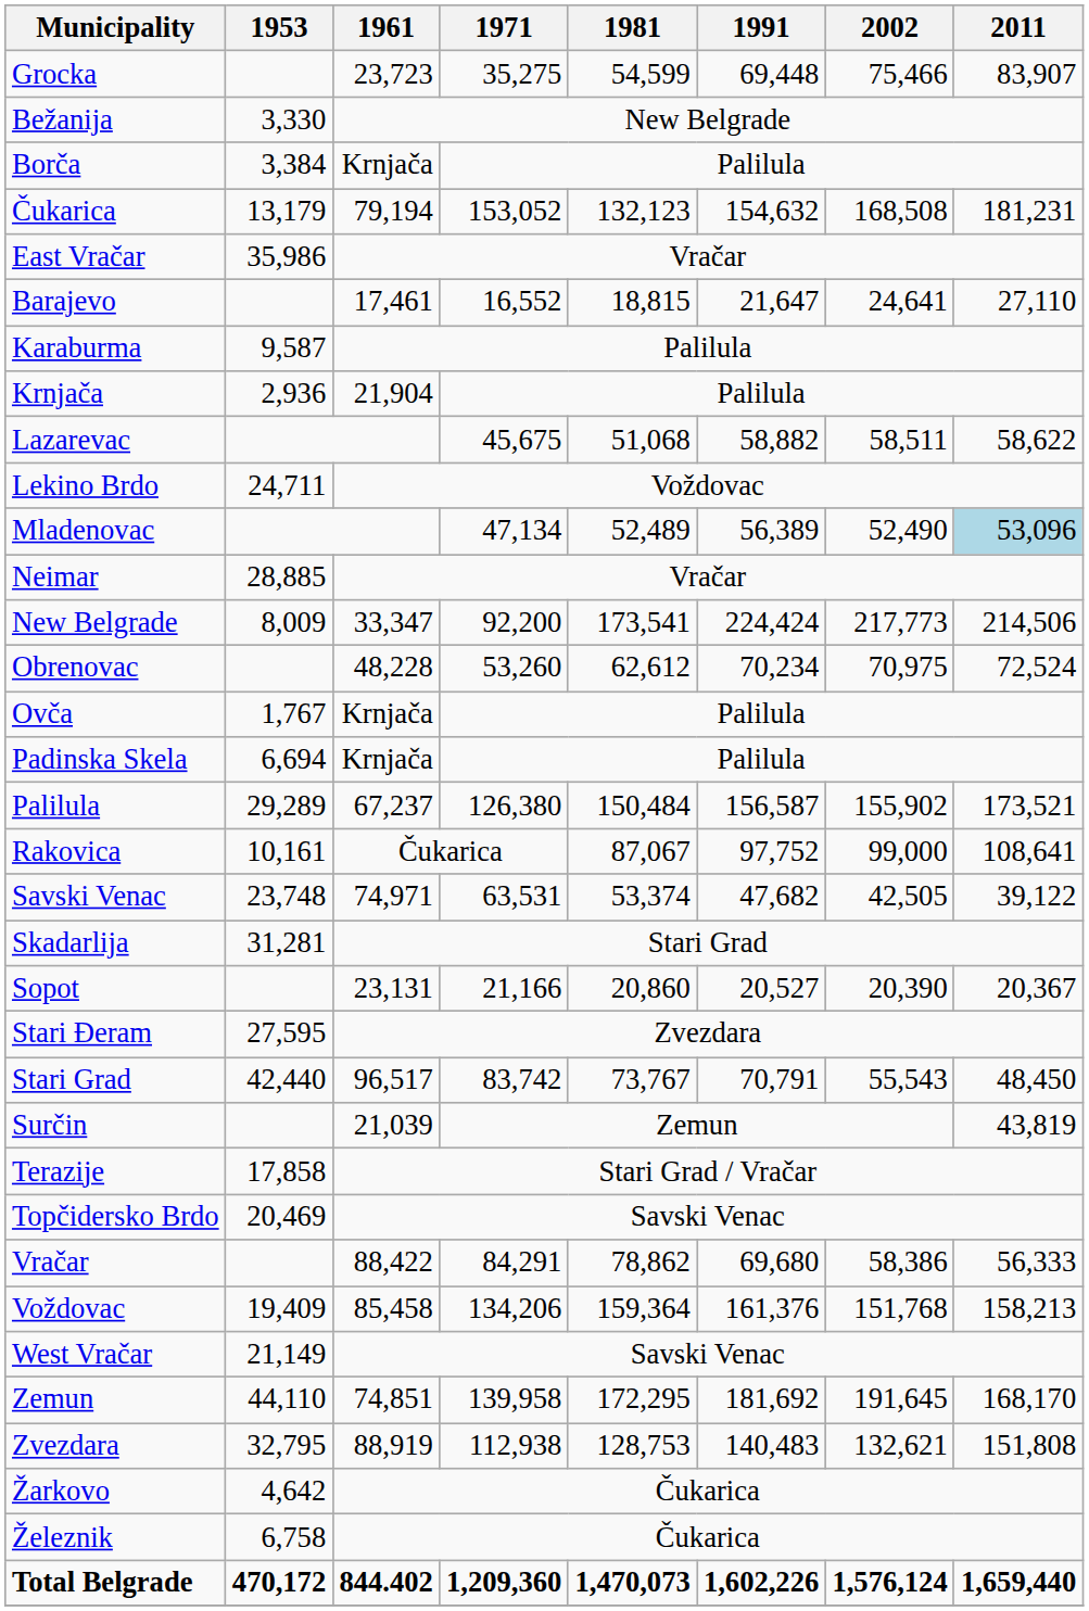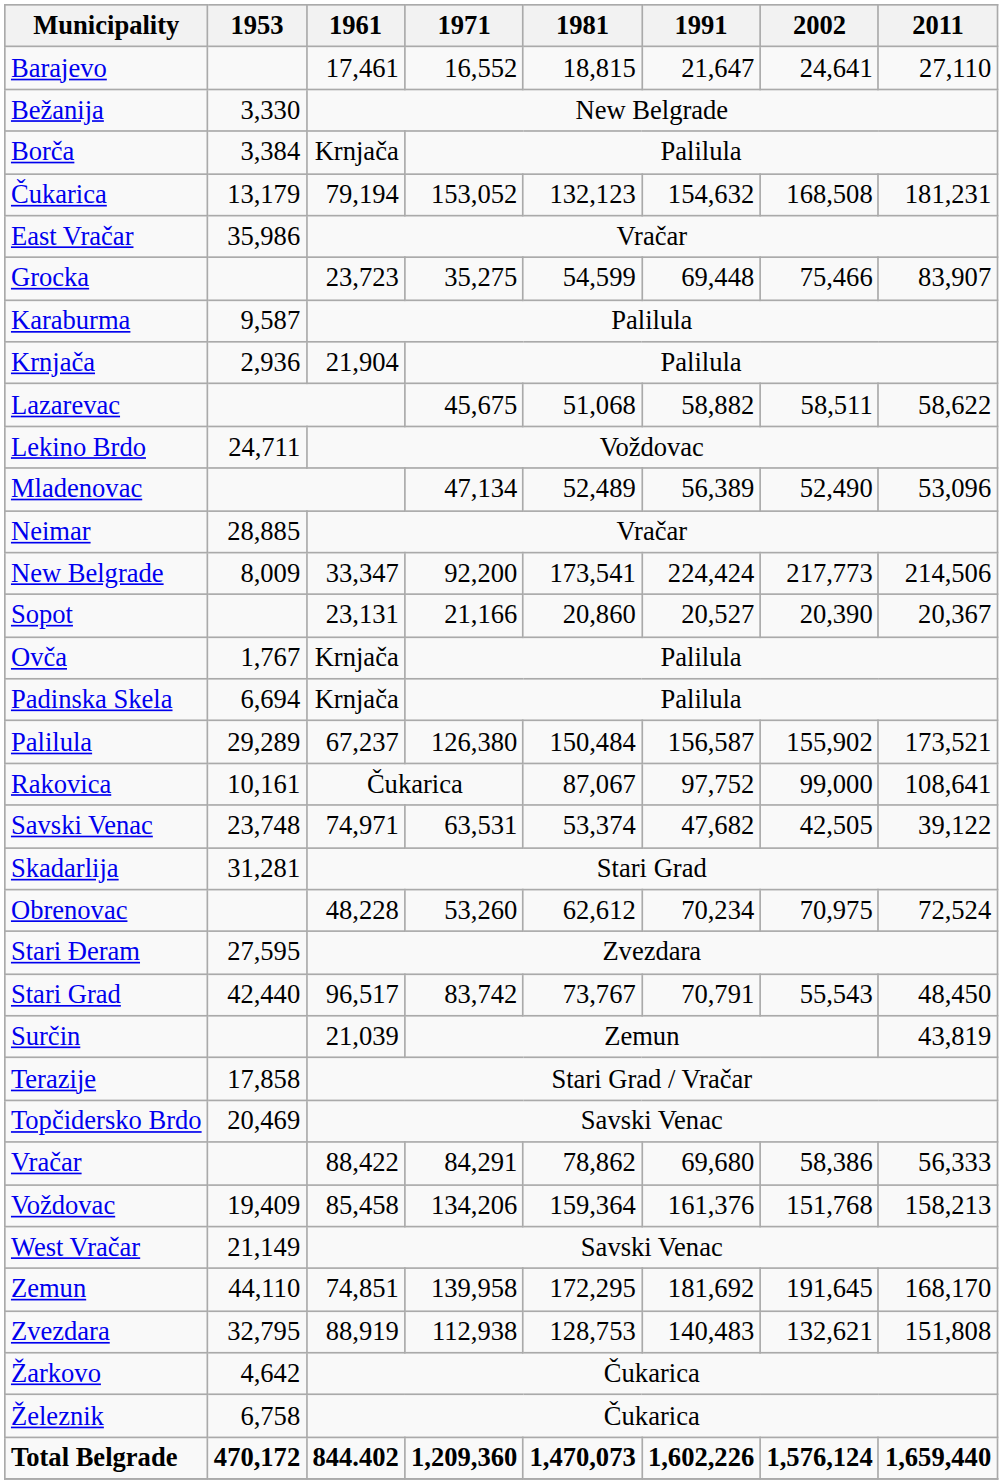 <table class="wikitable sortable">
 <tr>
 <th>Municipality</th>
 <th>1953</th>
 <th>1961</th>
 <th>1971</th>
 <th>1981</th>
 <th>1991</th>
 <th>2002</th>
 <th>2011</th>
 </tr>
 <tr>
-<td><a href='#'>Grocka</a></td>
+<td><a href='#'>Barajevo</a></td>
 <td align="right"></td>
-<td align="right">23,723</td>
-<td align="right">35,275</td>
-<td align="right">54,599</td>
-<td align="right">69,448</td>
-<td align="right">75,466</td>
-<td align="right">83,907</td>
+<td align="right">17,461</td>
+<td align="right">16,552</td>
+<td align="right">18,815</td>
+<td align="right">21,647</td>
+<td align="right">24,641</td>
+<td align="right">27,110</td>
 </tr>
 <tr>
 <td><a href='#'>Bežanija</a></td>
 <td align="right">3,330</td>
 <td colspan=6 style="text-align:center;">New Belgrade</td>
 </tr>
 <tr>
 <td><a href='#'>Borča</a></td>
 <td align="right">3,384</td>
 <td align="right">Krnjača</td>
 <td colspan=5 style="text-align:center;">Palilula</td>
 </tr>
 <tr>
 <td><a href='#'>Čukarica</a></td>
 <td align="right">13,179</td>
 <td align="right">79,194</td>
 <td align="right">153,052</td>
 <td align="right">132,123</td>
 <td align="right">154,632</td>
 <td align="right">168,508</td>
 <td align="right">181,231</td>
 </tr>
 <tr>
 <td><a href='#'>East Vračar</a></td>
 <td align="right">35,986</td>
 <td colspan=6 style="text-align:center;">Vračar</td>
 </tr>
 <tr>
-<td><a href='#'>Barajevo</a></td>
+<td><a href='#'>Grocka</a></td>
 <td align="right"></td>
-<td align="right">17,461</td>
-<td align="right">16,552</td>
-<td align="right">18,815</td>
-<td align="right">21,647</td>
-<td align="right">24,641</td>
-<td align="right">27,110</td>
+<td align="right">23,723</td>
+<td align="right">35,275</td>
+<td align="right">54,599</td>
+<td align="right">69,448</td>
+<td align="right">75,466</td>
+<td align="right">83,907</td>
 </tr>
 <tr>
 <td><a href='#'>Karaburma</a></td>
 <td align="right">9,587</td>
 <td colspan=6 style="text-align:center;">Palilula</td>
 </tr>
 <tr>
 <td><a href='#'>Krnjača</a></td>
 <td align="right">2,936</td>
 <td align="right">21,904</td>
 <td colspan=5 style="text-align:center;">Palilula</td>
 </tr>
 <tr>
 <td><a href='#'>Lazarevac</a></td>
 <td colspan=2></td>
 <td align="right">45,675</td>
 <td align="right">51,068</td>
 <td align="right">58,882</td>
 <td align="right">58,511</td>
 <td align="right">58,622</td>
 </tr>
 <tr>
 <td><a href='#'>Lekino Brdo</a></td>
 <td align="right">24,711</td>
 <td colspan=6 style="text-align:center;">Voždovac</td>
 </tr>
 <tr>
 <td><a href='#'>Mladenovac</a></td>
 <td colspan=2></td>
 <td align="right">47,134</td>
 <td align="right">52,489</td>
 <td align="right">56,389</td>
 <td align="right">52,490</td>
-<td align="right" style="background: lightblue;">53,096</td>
+<td align="right">53,096</td>
 </tr>
 <tr>
 <td><a href='#'>Neimar</a></td>
 <td align="right">28,885</td>
 <td colspan=6 style="text-align:center;">Vračar</td>
 </tr>
 <tr>
 <td><a href='#'>New Belgrade</a></td>
 <td align="right">8,009</td>
 <td align="right">33,347</td>
 <td align="right">92,200</td>
 <td align="right">173,541</td>
 <td align="right">224,424</td>
 <td align="right">217,773</td>
 <td align="right">214,506</td>
 </tr>
 <tr>
-<td><a href='#'>Obrenovac</a></td>
+<td><a href='#'>Sopot</a></td>
 <td align="right"></td>
-<td align="right">48,228</td>
-<td align="right">53,260</td>
-<td align="right">62,612</td>
-<td align="right">70,234</td>
-<td align="right">70,975</td>
-<td align="right">72,524</td>
+<td align="right">23,131</td>
+<td align="right">21,166</td>
+<td align="right">20,860</td>
+<td align="right">20,527</td>
+<td align="right">20,390</td>
+<td align="right">20,367</td>
 </tr>
 <tr>
 <td><a href='#'>Ovča</a></td>
 <td align="right">1,767</td>
 <td align="right">Krnjača</td>
 <td colspan=5 style="text-align:center;">Palilula</td>
 </tr>
 <tr>
 <td><a href='#'>Padinska Skela</a></td>
 <td align="right">6,694</td>
 <td align="right">Krnjača</td>
 <td colspan=5 style="text-align:center;">Palilula</td>
 </tr>
 <tr>
 <td><a href='#'>Palilula</a></td>
 <td align="right">29,289</td>
 <td align="right">67,237</td>
 <td align="right">126,380</td>
 <td align="right">150,484</td>
 <td align="right">156,587</td>
 <td align="right">155,902</td>
 <td align="right">173,521</td>
 </tr>
 <tr>
 <td><a href='#'>Rakovica</a></td>
 <td align="right">10,161</td>
 <td colspan=2 style="text-align:center;">Čukarica</td>
 <td align="right">87,067</td>
 <td align="right">97,752</td>
 <td align="right">99,000</td>
 <td align="right">108,641</td>
 </tr>
 <tr>
 <td><a href='#'>Savski Venac</a></td>
 <td align="right">23,748</td>
 <td align="right">74,971</td>
 <td align="right">63,531</td>
 <td align="right">53,374</td>
 <td align="right">47,682</td>
 <td align="right">42,505</td>
 <td align="right">39,122</td>
 </tr>
 <tr>
 <td><a href='#'>Skadarlija</a></td>
 <td align="right">31,281</td>
 <td colspan=6 style="text-align:center;">Stari Grad</td>
 </tr>
 <tr>
-<td><a href='#'>Sopot</a></td>
+<td><a href='#'>Obrenovac</a></td>
 <td align="right"></td>
-<td align="right">23,131</td>
-<td align="right">21,166</td>
-<td align="right">20,860</td>
-<td align="right">20,527</td>
-<td align="right">20,390</td>
-<td align="right">20,367</td>
+<td align="right">48,228</td>
+<td align="right">53,260</td>
+<td align="right">62,612</td>
+<td align="right">70,234</td>
+<td align="right">70,975</td>
+<td align="right">72,524</td>
 </tr>
 <tr>
 <td><a href='#'>Stari Đeram</a></td>
 <td align="right">27,595</td>
 <td colspan=6 style="text-align:center;">Zvezdara</td>
 </tr>
 <tr>
 <td><a href='#'>Stari Grad</a></td>
 <td align="right">42,440</td>
 <td align="right">96,517</td>
 <td align="right">83,742</td>
 <td align="right">73,767</td>
 <td align="right">70,791</td>
 <td align="right">55,543</td>
 <td align="right">48,450</td>
 </tr>
 <tr>
 <td><a href='#'>Surčin</a></td>
 <td align="right"></td>
 <td align="right">21,039</td>
 <td colspan=4 style="text-align:center;">Zemun</td>
 <td align="right">43,819</td>
 </tr>
 <tr>
 <td><a href='#'>Terazije</a></td>
 <td align="right">17,858</td>
 <td colspan=6 style="text-align:center;">Stari Grad / Vračar</td>
 </tr>
 <tr>
 <td><a href='#'>Topčidersko Brdo</a></td>
 <td align="right">20,469</td>
 <td colspan=6 style="text-align:center;">Savski Venac</td>
 </tr>
 <tr>
 <td><a href='#'>Vračar</a></td>
 <td align="right"></td>
 <td align="right">88,422</td>
 <td align="right">84,291</td>
 <td align="right">78,862</td>
 <td align="right">69,680</td>
 <td align="right">58,386</td>
 <td align="right">56,333</td>
 </tr>
 <tr>
 <td><a href='#'>Voždovac</a></td>
 <td align="right">19,409</td>
 <td align="right">85,458</td>
 <td align="right">134,206</td>
 <td align="right">159,364</td>
 <td align="right">161,376</td>
 <td align="right">151,768</td>
 <td align="right">158,213</td>
 </tr>
 <tr>
 <td><a href='#'>West Vračar</a></td>
 <td align="right">21,149</td>
 <td colspan=6 style="text-align:center;">Savski Venac</td>
 </tr>
 <tr>
 <td><a href='#'>Zemun</a></td>
 <td align="right">44,110</td>
 <td align="right">74,851</td>
 <td align="right">139,958</td>
 <td align="right">172,295</td>
 <td align="right">181,692</td>
 <td align="right">191,645</td>
 <td align="right">168,170</td>
 </tr>
 <tr>
 <td><a href='#'>Zvezdara</a></td>
 <td align="right">32,795</td>
 <td align="right">88,919</td>
 <td align="right">112,938</td>
 <td align="right">128,753</td>
 <td align="right">140,483</td>
 <td align="right">132,621</td>
 <td align="right">151,808</td>
 </tr>
 <tr>
 <td><a href='#'>Žarkovo</a></td>
 <td align="right">4,642</td>
 <td colspan=6 style="text-align:center;">Čukarica</td>
 </tr>
 <tr>
 <td><a href='#'>Železnik</a></td>
 <td align="right">6,758</td>
 <td colspan=6 style="text-align:center;">Čukarica</td>
 </tr>
 <tr class="sortbottom">
 <td><strong>Total Belgrade</strong></td>
 <td align="right"><strong>470,172</strong></td>
 <td align="right"><strong>844.402</strong></td>
 <td align="right"><strong>1,209,360</strong></td>
 <td align="right"><strong>1,470,073</strong></td>
 <td align="right"><strong>1,602,226</strong></td>
 <td align="right"><strong>1,576,124</strong></td>
 <td align="right"><strong>1,659,440</strong></td>
 </tr>
 <tr>
 </tr>
 </table>
